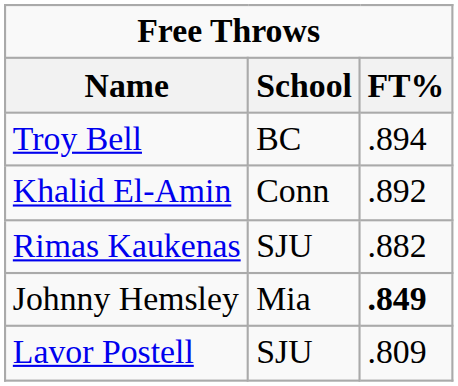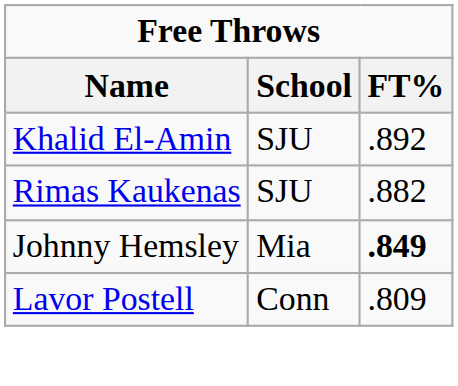 <table class="wikitable">
 <tr>
 <td colspan=3 style="text-align:center;"><strong>Free Throws</strong></td>
 </tr>
 <tr>
 <th>Name</th>
 <th>School</th>
 <th>FT%</th>
 </tr>
 <tr>
-<td><a href='#'>Troy Bell</a></td>
-<td>BC</td>
-<td>.894</td>
-</tr>
-<tr>
 <td><a href='#'>Khalid El-Amin</a></td>
-<td>Conn</td>
+<td>SJU</td>
 <td>.892</td>
 </tr>
 <tr>
 <td><a href='#'>Rimas Kaukenas</a></td>
 <td>SJU</td>
 <td>.882</td>
 </tr>
 <tr>
 <td>Johnny Hemsley</td>
 <td>Mia</td>
 <td><strong>.849</strong></td>
 </tr>
 <tr>
 <td><a href='#'>Lavor Postell</a></td>
-<td>SJU</td>
+<td>Conn</td>
 <td>.809</td>
 </tr>
 </table>
